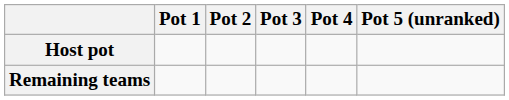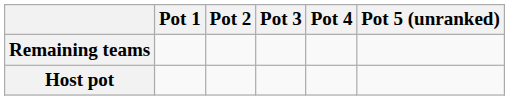 <table class="wikitable">
 <tr>
 <th></th>
 <th>Pot 1</th>
 <th>Pot 2</th>
 <th>Pot 3</th>
 <th>Pot 4</th>
 <th>Pot 5 (unranked)</th>
 </tr>
 <tr>
+<th>Remaining teams</th>
+<td valign=top></td>
+<td valign=top></td>
+<td valign=top></td>
+<td valign=top></td>
+<td valign=top></td>
+</tr>
+<tr>
 <th>Host pot</th>
 <td valign=top></td>
 <td></td>
 <td valign=top></td>
 <td valign=top></td>
 <td></td>
 </tr>
-<tr>
-<th>Remaining teams</th>
-<td valign=top></td>
-<td valign=top></td>
-<td valign=top></td>
-<td valign=top></td>
-<td valign=top></td>
-</tr>
 </table>
